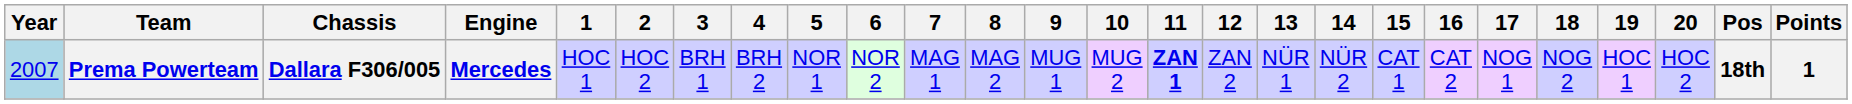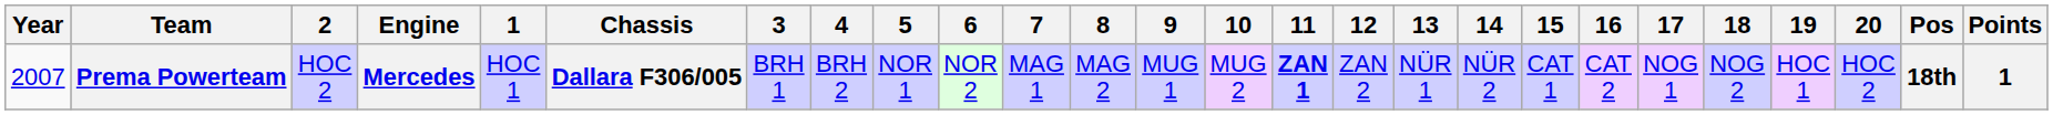 <table class="wikitable" style="text-align:center; font-size:90%">
 <tr>
 <th>Year</th>
 <th>Team</th>
-<th>Chassis</th>
+<th>2</th>
 <th>Engine</th>
 <th>1</th>
-<th>2</th>
+<th>Chassis</th>
 <th>3</th>
 <th>4</th>
 <th>5</th>
 <th>6</th>
 <th>7</th>
 <th>8</th>
 <th>9</th>
 <th>10</th>
 <th>11</th>
 <th>12</th>
 <th>13</th>
 <th>14</th>
 <th>15</th>
 <th>16</th>
 <th>17</th>
 <th>18</th>
 <th>19</th>
 <th>20</th>
 <th>Pos</th>
 <th>Points</th>
 </tr>
 <tr>
-<td style="background: lightblue;"><a href='#'>2007</a></td>
+<td><a href='#'>2007</a></td>
 <th><a href='#'>Prema Powerteam</a></th>
-<th><a href='#'>Dallara</a> F306/005</th>
+<td style="background:#CFCFFF;"><a href='#'>HOC<br>2</a><br></td>
 <th><a href='#'>Mercedes</a></th>
 <td style="background:#CFCFFF;"><a href='#'>HOC<br>1</a><br></td>
-<td style="background:#CFCFFF;"><a href='#'>HOC<br>2</a><br></td>
+<th><a href='#'>Dallara</a> F306/005</th>
 <td style="background:#CFCFFF;"><a href='#'>BRH<br>1</a><br></td>
 <td style="background:#CFCFFF;"><a href='#'>BRH<br>2</a><br></td>
 <td style="background:#CFCFFF;"><a href='#'>NOR<br>1</a><br></td>
 <td style="background:#DFFFDF;"><a href='#'>NOR<br>2</a><br></td>
 <td style="background:#CFCFFF;"><a href='#'>MAG<br>1</a><br></td>
 <td style="background:#CFCFFF;"><a href='#'>MAG<br>2</a><br></td>
 <td style="background:#CFCFFF;"><a href='#'>MUG<br>1</a><br></td>
 <td style="background:#EFCFFF;"><a href='#'>MUG<br>2</a><br></td>
 <td style="background:#CFCFFF;"><strong><a href='#'>ZAN<br>1</a><br></strong></td>
 <td style="background:#CFCFFF;"><a href='#'>ZAN<br>2</a><br></td>
 <td style="background:#CFCFFF;"><a href='#'>NÜR<br>1</a><br></td>
 <td style="background:#CFCFFF;"><a href='#'>NÜR<br>2</a><br></td>
 <td style="background:#CFCFFF;"><a href='#'>CAT<br>1</a><br></td>
 <td style="background:#EFCFFF;"><a href='#'>CAT<br>2</a><br></td>
 <td style="background:#EFCFFF;"><a href='#'>NOG<br>1</a><br></td>
 <td style="background:#CFCFFF;"><a href='#'>NOG<br>2</a><br></td>
 <td style="background:#EFCFFF;"><a href='#'>HOC<br>1</a><br></td>
 <td style="background:#CFCFFF;"><a href='#'>HOC<br>2</a><br></td>
 <th>18th</th>
 <th>1</th>
 </tr>
 </table>
